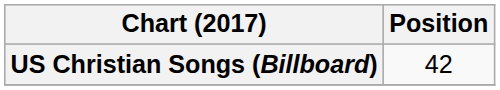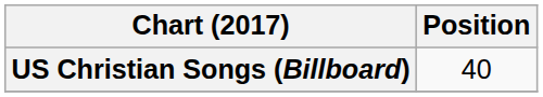 <table class="wikitable sortable plainrowheaders" style="text-align:center">
 <tr>
 <th scope="col">Chart (2017)</th>
 <th scope="col">Position</th>
 </tr>
 <tr>
 <th scope="row">US Christian Songs (<em>Billboard</em>)</th>
-<td>42</td>
+<td>40</td>
 </tr>
 <tr>
 </tr>
 </table>
